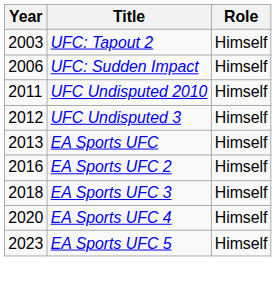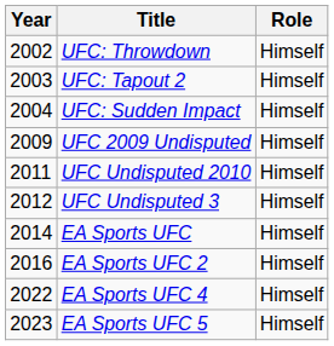 <table class="wikitable sortable">
 <tr>
 <th>Year</th>
 <th>Title</th>
 <th>Role</th>
 </tr>
 <tr>
+<td>2002</td>
+<td><em><a href='#'>UFC: Throwdown</a></em></td>
+<td>Himself</td>
+</tr>
+<tr>
 <td>2003</td>
 <td><em><a href='#'>UFC: Tapout 2</a></em></td>
 <td>Himself</td>
 </tr>
 <tr>
-<td>2006</td>
+<td>2004</td>
 <td><em><a href='#'>UFC: Sudden Impact</a></em></td>
+<td>Himself</td>
+</tr>
+<tr>
+<td>2009</td>
+<td><em><a href='#'>UFC 2009 Undisputed</a></em></td>
 <td>Himself</td>
 </tr>
 <tr>
 <td>2011</td>
 <td><em><a href='#'>UFC Undisputed 2010</a></em></td>
 <td>Himself</td>
 </tr>
 <tr>
 <td>2012</td>
 <td><em><a href='#'>UFC Undisputed 3</a></em></td>
 <td>Himself</td>
 </tr>
 <tr>
-<td>2013</td>
+<td>2014</td>
 <td><em><a href='#'>EA Sports UFC</a></em></td>
 <td>Himself</td>
 </tr>
 <tr>
 <td>2016</td>
 <td><em><a href='#'>EA Sports UFC 2</a></em></td>
 <td>Himself</td>
 </tr>
 <tr>
-<td>2018</td>
-<td><em><a href='#'>EA Sports UFC 3</a></em></td>
-<td>Himself</td>
-</tr>
-<tr>
-<td>2020</td>
+<td>2022</td>
 <td><em><a href='#'>EA Sports UFC 4</a></em></td>
 <td>Himself</td>
 </tr>
 <tr>
 <td>2023</td>
 <td><em><a href='#'>EA Sports UFC 5</a></em></td>
 <td>Himself</td>
 </tr>
 </table>
